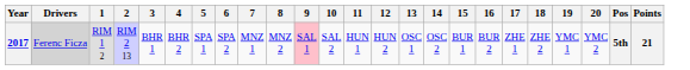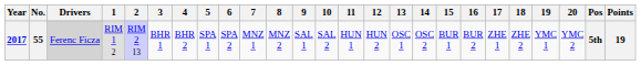 <table class="wikitable collapsible collapsed" style="text-align:center; font-size:90%">
 <tr>
 <th>Year</th>
+<th>No.</th>
 <th>Drivers</th>
 <th>1</th>
 <th>2</th>
 <th>3</th>
 <th>4</th>
 <th>5</th>
 <th>6</th>
 <th>7</th>
 <th>8</th>
 <th>9</th>
 <th>10</th>
 <th>11</th>
 <th>12</th>
 <th>13</th>
 <th>14</th>
 <th>15</th>
 <th>16</th>
 <th>17</th>
 <th>18</th>
 <th>19</th>
 <th>20</th>
 <th>Pos</th>
 <th>Points</th>
 </tr>
 <tr>
 <th><a href='#'>2017</a></th>
+<th>55</th>
 <td align=left style="background: lightgrey;"> <a href='#'>Ferenc Ficza</a></td>
 <td style="background:#dfdfdf;"><a href='#'>RIM<br>1</a><br><small>2</small></td>
 <td style="background:#cfcfff;"><a href='#'>RIM<br>2</a><br><small>13</small></td>
 <td><a href='#'>BHR<br>1</a><br><small></small></td>
 <td><a href='#'>BHR<br>2</a><br><small></small></td>
 <td><a href='#'>SPA<br>1</a><br><small></small></td>
 <td><a href='#'>SPA<br>2</a><br><small></small></td>
 <td><a href='#'>MNZ<br>1</a><br><small></small></td>
 <td><a href='#'>MNZ<br>2</a><br><small></small></td>
-<td style="background: pink;"><a href='#'>SAL<br>1</a><br><small></small></td>
+<td><a href='#'>SAL<br>1</a><br><small></small></td>
 <td><a href='#'>SAL<br>2</a><br><small></small></td>
 <td><a href='#'>HUN<br>1</a><br><small></small></td>
 <td><a href='#'>HUN<br>2</a><br><small></small></td>
 <td><a href='#'>OSC<br>1</a><br><small></small></td>
 <td><a href='#'>OSC<br>2</a><br><small></small></td>
 <td><a href='#'>BUR<br>1</a><br><small></small></td>
 <td><a href='#'>BUR<br>2</a><br><small></small></td>
 <td><a href='#'>ZHE<br>1</a><br><small></small></td>
 <td><a href='#'>ZHE<br>2</a><br><small></small></td>
 <td><a href='#'>YMC<br>1</a><br><small></small></td>
 <td><a href='#'>YMC<br>2</a><br><small></small></td>
 <th>5th</th>
-<th>21</th>
+<th>19</th>
 </tr>
 </table>
